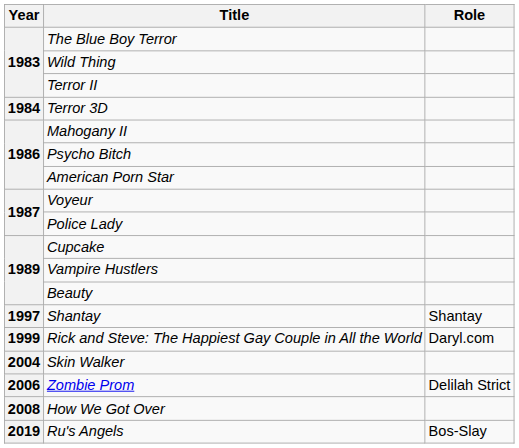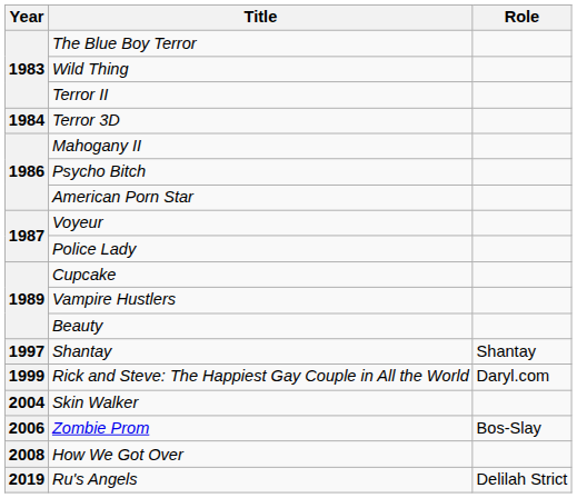 <table class="wikitable sortable plainrowheaders">
 <tr>
 <th scope="col">Year</th>
 <th scope="col">Title</th>
 <th scope="col">Role</th>
 </tr>
 <tr>
 <th scope="row" rowspan="3">1983</th>
 <td><em>The Blue Boy Terror</em></td>
 <td></td>
 </tr>
 <tr>
 <td><em>Wild Thing</em></td>
 <td></td>
 </tr>
 <tr>
 <td><em>Terror II</em></td>
 <td></td>
 </tr>
 <tr>
 <th scope="row">1984</th>
 <td><em>Terror 3D</em></td>
 <td></td>
 </tr>
 <tr>
 <th scope="row" rowspan="3">1986</th>
 <td><em>Mahogany II</em></td>
 <td></td>
 </tr>
 <tr>
 <td><em>Psycho Bitch</em></td>
 <td></td>
 </tr>
 <tr>
 <td><em>American Porn Star</em></td>
 <td></td>
 </tr>
 <tr>
 <th scope="row" rowspan="2">1987</th>
 <td><em>Voyeur</em></td>
 <td></td>
 </tr>
 <tr>
 <td><em>Police Lady</em></td>
 <td></td>
 </tr>
 <tr>
 <th scope="row" rowspan="3">1989</th>
 <td><em>Cupcake</em></td>
 <td></td>
 </tr>
 <tr>
 <td><em>Vampire Hustlers</em></td>
 <td></td>
 </tr>
 <tr>
 <td><em>Beauty</em></td>
 <td></td>
 </tr>
 <tr>
 <th scope="row">1997</th>
 <td><em>Shantay</em></td>
 <td>Shantay</td>
 </tr>
 <tr>
 <th scope="row">1999</th>
 <td><em>Rick and Steve: The Happiest Gay Couple in All the World</em></td>
 <td>Daryl.com</td>
 </tr>
 <tr>
 <th scope="row">2004</th>
 <td><em>Skin Walker</em></td>
 <td></td>
 </tr>
 <tr>
 <th scope="row">2006</th>
 <td><em><a href='#'>Zombie Prom</a></em></td>
-<td>Delilah Strict</td>
+<td>Bos-Slay</td>
 </tr>
 <tr>
 <th scope="row">2008</th>
 <td><em>How We Got Over</em></td>
 <td></td>
 </tr>
 <tr>
 <th scope="row">2019</th>
 <td><em>Ru's Angels</em></td>
-<td>Bos-Slay</td>
+<td>Delilah Strict</td>
 </tr>
 </table>
